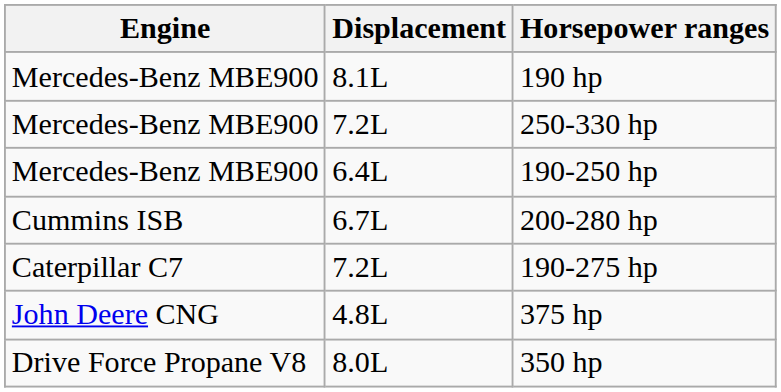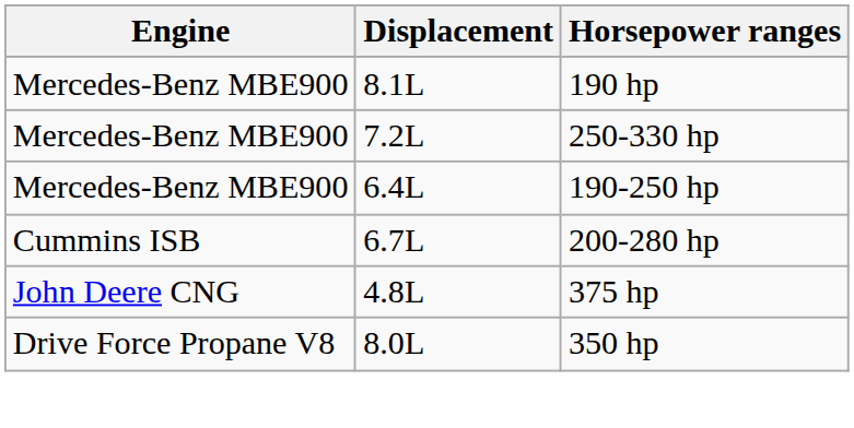 <table class="wikitable" border="1">
 <tr>
 <th>Engine</th>
 <th>Displacement</th>
 <th>Horsepower ranges</th>
 </tr>
 <tr>
 <td>Mercedes-Benz MBE900</td>
 <td>8.1L</td>
 <td>190 hp</td>
 </tr>
 <tr>
 <td>Mercedes-Benz MBE900</td>
 <td>7.2L</td>
 <td>250-330 hp</td>
 </tr>
 <tr>
 <td>Mercedes-Benz MBE900</td>
 <td>6.4L</td>
 <td>190-250 hp</td>
 </tr>
 <tr>
 <td>Cummins ISB</td>
 <td>6.7L</td>
 <td>200-280 hp</td>
 </tr>
 <tr>
-<td>Caterpillar C7</td>
-<td>7.2L</td>
-<td>190-275 hp</td>
-</tr>
-<tr>
 <td><a href='#'>John Deere</a> CNG</td>
 <td>4.8L</td>
 <td>375 hp</td>
 </tr>
 <tr>
 <td>Drive Force Propane V8</td>
 <td>8.0L</td>
 <td>350 hp</td>
 </tr>
 </table>
